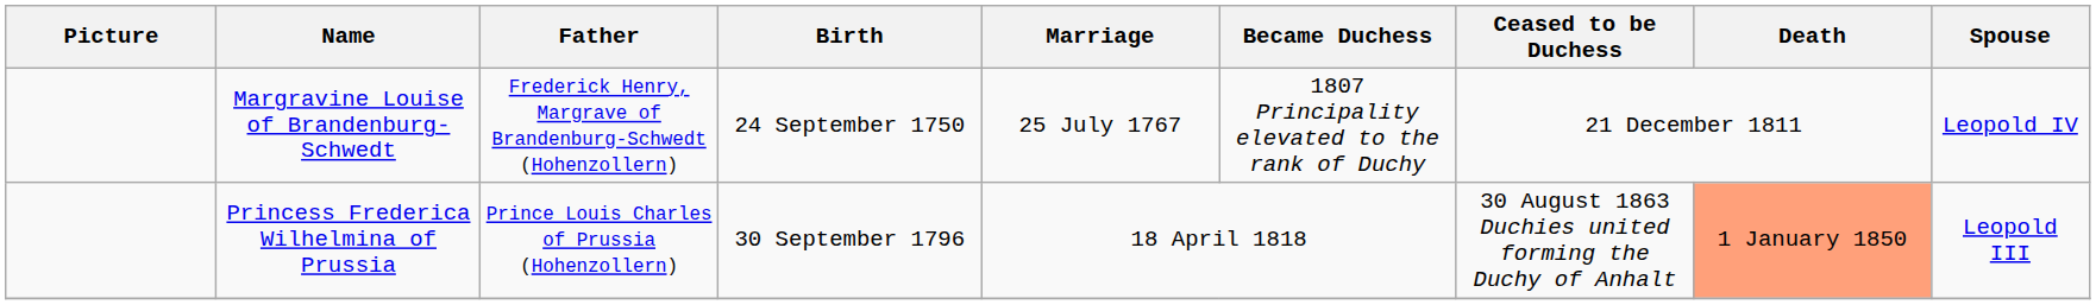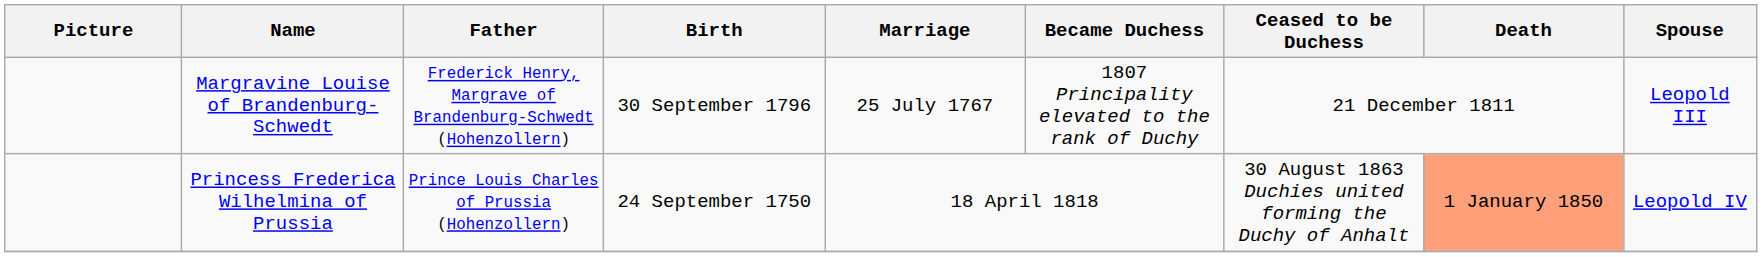 <table width=95% class="wikitable">
 <tr>
 <th width = "8%">Picture</th>
 <th width = "10%">Name</th>
 <th width = "9%">Father</th>
 <th width = "10%">Birth</th>
 <th width = "9%">Marriage</th>
 <th width = "9%">Became Duchess</th>
 <th width = "9%">Ceased to be Duchess</th>
 <th width = "9%">Death</th>
 <th width = "6%">Spouse</th>
 </tr>
 <tr>
 <td align="center"></td>
 <td align="center"><a href='#'>Margravine Louise of Brandenburg-Schwedt</a></td>
 <td align="center"><small><a href='#'>Frederick Henry, Margrave of Brandenburg-Schwedt</a><br>(<a href='#'>Hohenzollern</a>)</small></td>
-<td align="center">24 September 1750</td>
+<td align="center">30 September 1796</td>
 <td align="center">25 July 1767</td>
 <td align="center">1807<br><em>Principality elevated to the rank of Duchy</em></td>
 <td align="center" colspan="2">21 December 1811</td>
-<td align="center"><a href='#'>Leopold IV</a></td>
+<td align="center"><a href='#'>Leopold III</a></td>
 </tr>
 <tr>
 <td align="center"></td>
 <td align="center"><a href='#'>Princess Frederica Wilhelmina of Prussia</a></td>
 <td align="center"><small><a href='#'>Prince Louis Charles of Prussia</a><br>(<a href='#'>Hohenzollern</a>)</small></td>
-<td align="center">30 September 1796</td>
+<td align="center">24 September 1750</td>
 <td align="center" colspan="2">18 April 1818</td>
 <td align="center">30 August 1863<br><em>Duchies united forming the Duchy of Anhalt</em></td>
 <td align="center" style="background: lightsalmon;">1 January 1850</td>
-<td align="center"><a href='#'>Leopold III</a></td>
+<td align="center"><a href='#'>Leopold IV</a></td>
 </tr>
 <tr>
 </tr>
 </table>
